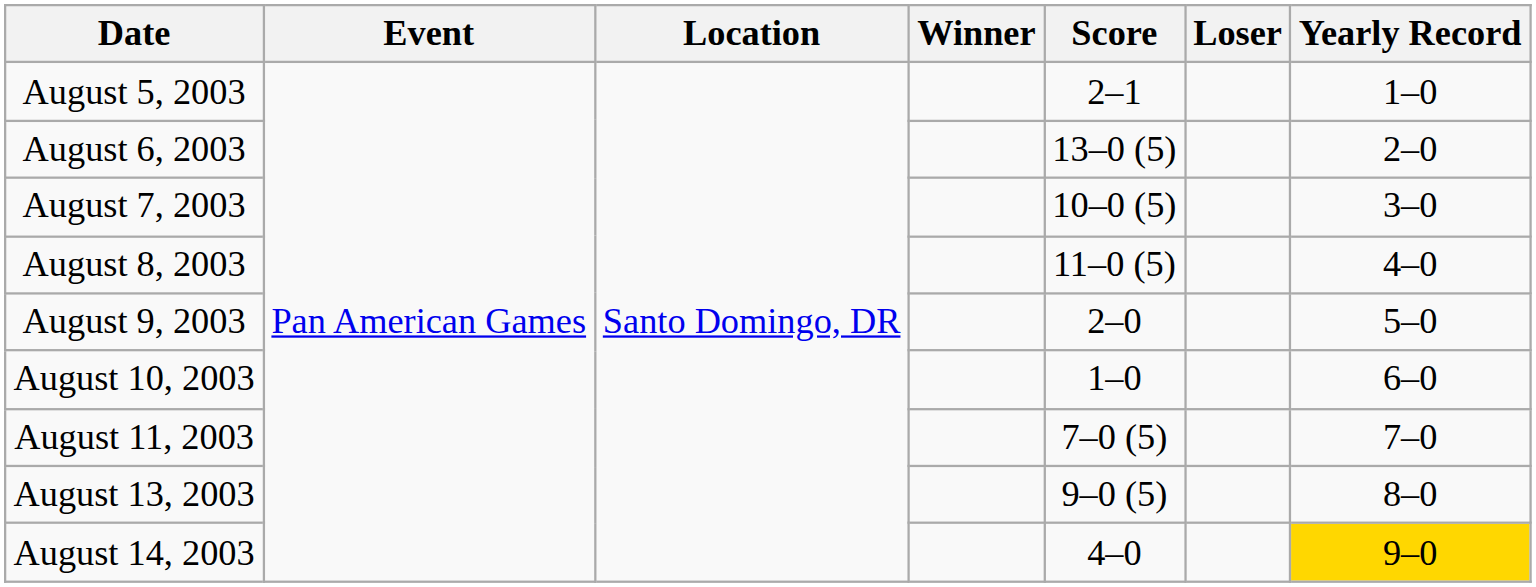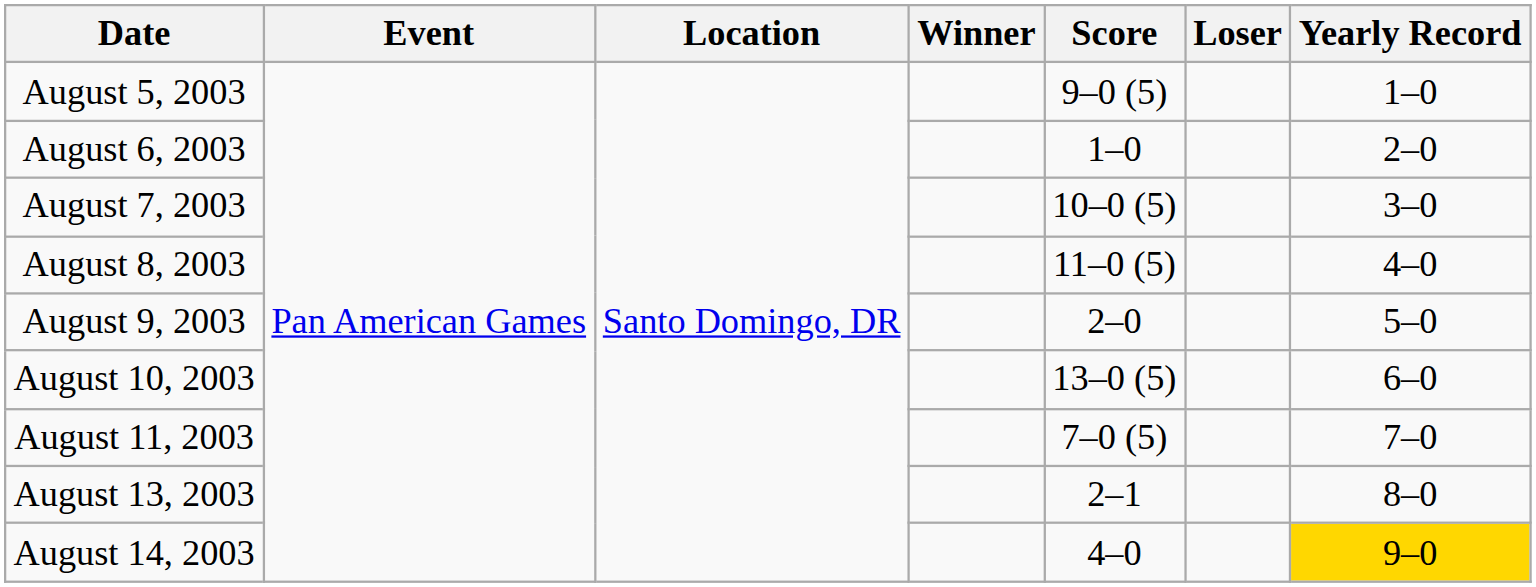 <table class="wikitable">
 <tr>
 <th>Date</th>
 <th>Event</th>
 <th>Location</th>
 <th>Winner</th>
 <th>Score</th>
 <th>Loser</th>
 <th>Yearly Record</th>
 </tr>
 <tr align=center>
 <td>August 5, 2003</td>
 <td rowspan=9><a href='#'>Pan American Games</a></td>
 <td rowspan=9><a href='#'>Santo Domingo, DR</a></td>
 <td></td>
-<td>2–1</td>
+<td>9–0 (5)</td>
 <td></td>
 <td>1–0</td>
 </tr>
 <tr align=center>
 <td>August 6, 2003</td>
 <td></td>
-<td>13–0 (5)</td>
+<td>1–0</td>
 <td></td>
 <td>2–0</td>
 </tr>
 <tr align=center>
 <td>August 7, 2003</td>
 <td></td>
 <td>10–0 (5)</td>
 <td></td>
 <td>3–0</td>
 </tr>
 <tr align=center>
 <td>August 8, 2003</td>
 <td></td>
 <td>11–0 (5)</td>
 <td></td>
 <td>4–0</td>
 </tr>
 <tr align=center>
 <td>August 9, 2003</td>
 <td></td>
 <td>2–0</td>
 <td></td>
 <td>5–0</td>
 </tr>
 <tr align=center>
 <td>August 10, 2003</td>
 <td></td>
-<td>1–0</td>
+<td>13–0 (5)</td>
 <td></td>
 <td>6–0</td>
 </tr>
 <tr align=center>
 <td>August 11, 2003</td>
 <td></td>
 <td>7–0 (5)</td>
 <td></td>
 <td>7–0</td>
 </tr>
 <tr align=center>
 <td>August 13, 2003</td>
 <td></td>
-<td>9–0 (5)</td>
+<td>2–1</td>
 <td></td>
 <td>8–0</td>
 </tr>
 <tr align=center>
 <td>August 14, 2003</td>
 <td></td>
 <td>4–0</td>
 <td></td>
 <td style="background: gold;">9–0</td>
 </tr>
 </table>
